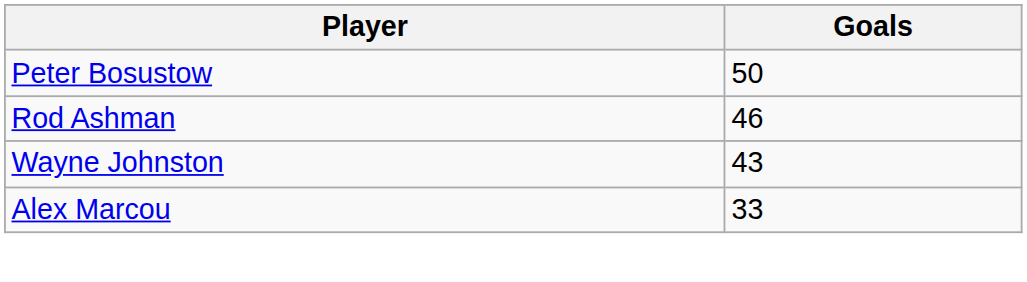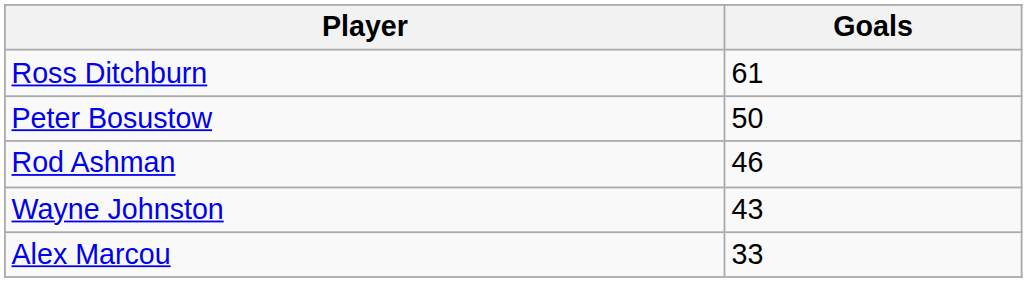 <table class="wikitable sortable" width=45%>
 <tr bgcolor="#efefef">
 <th>Player</th>
 <th>Goals</th>
+</tr>
+<tr>
+<td><a href='#'>Ross Ditchburn</a></td>
+<td>61</td>
 </tr>
 <tr>
 <td><a href='#'>Peter Bosustow</a></td>
 <td>50</td>
 </tr>
 <tr>
 <td><a href='#'>Rod Ashman</a></td>
 <td>46</td>
 </tr>
 <tr>
 <td><a href='#'>Wayne Johnston</a></td>
 <td>43</td>
 </tr>
 <tr>
 <td><a href='#'>Alex Marcou</a></td>
 <td>33</td>
 </tr>
 </table>
